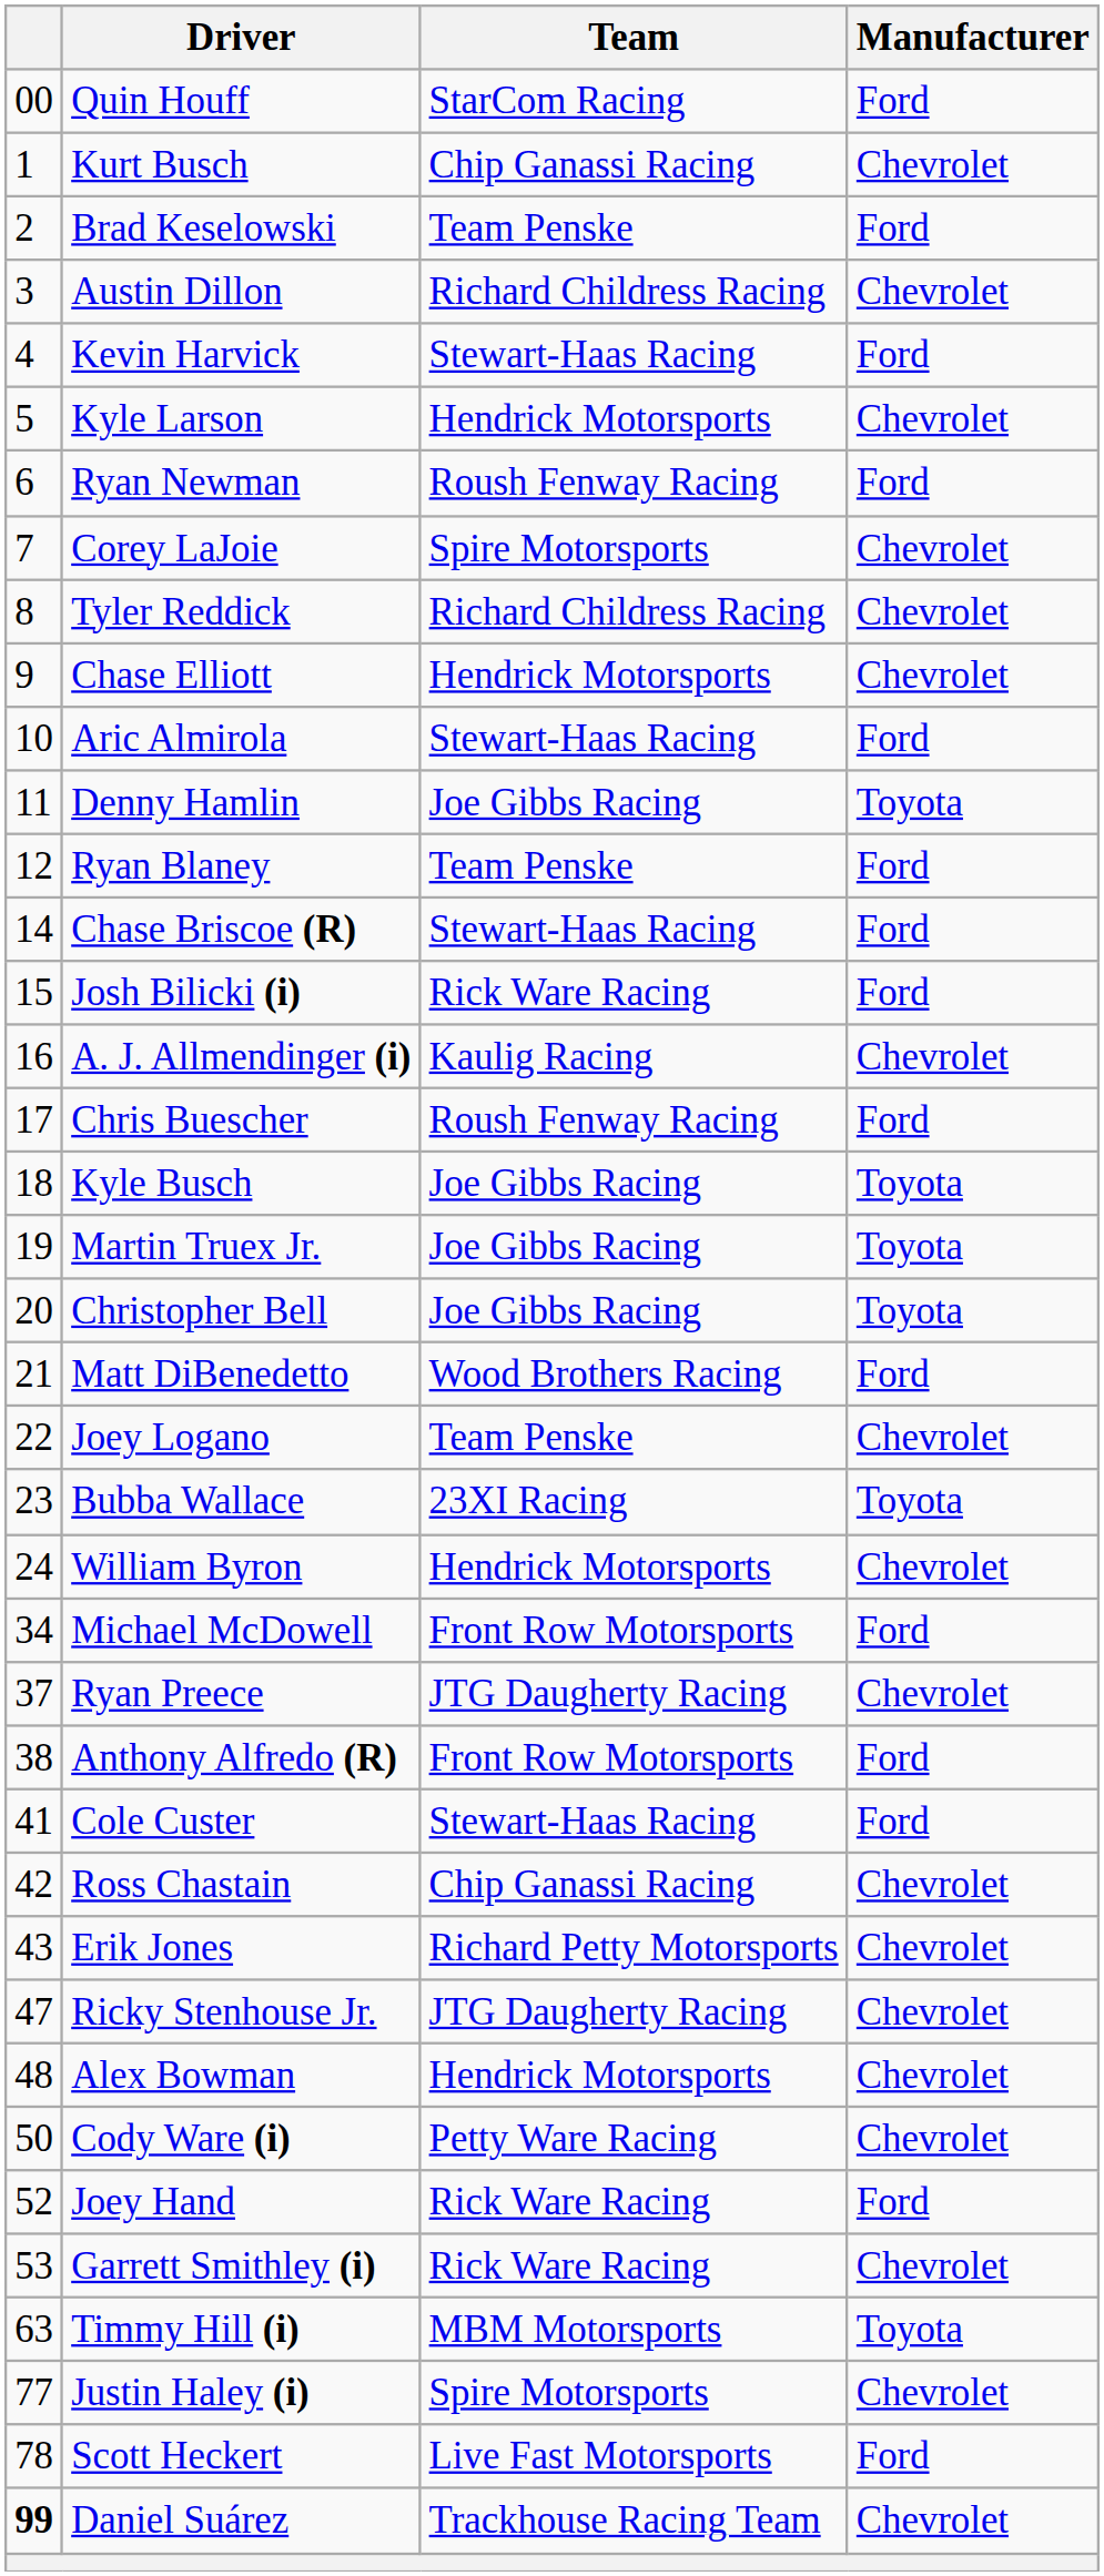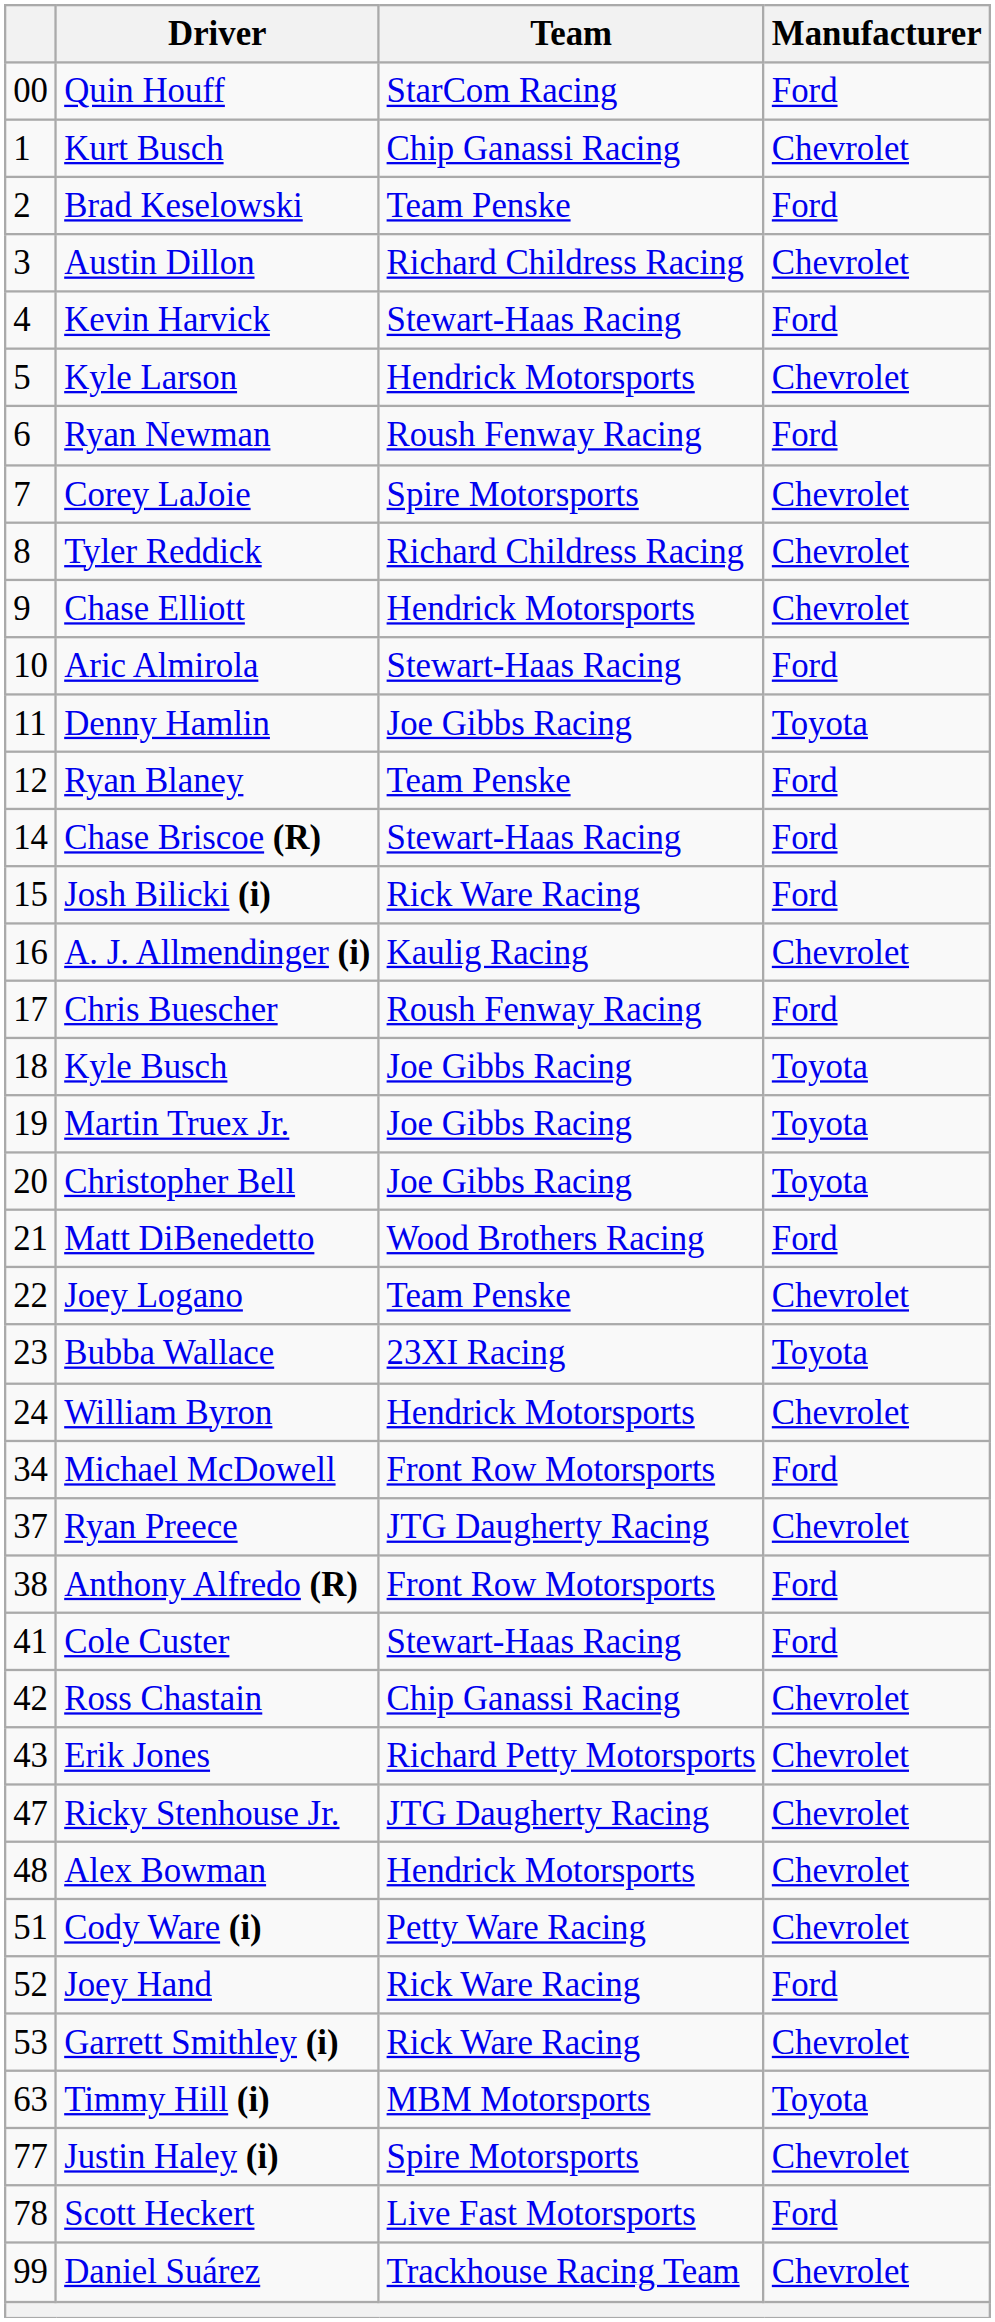 <table class="wikitable" style="font-size:95%">
 <tr>
 <th></th>
 <th>Driver</th>
 <th>Team</th>
 <th>Manufacturer</th>
 </tr>
 <tr>
 <td>00</td>
 <td><a href='#'>Quin Houff</a></td>
 <td><a href='#'>StarCom Racing</a></td>
 <td><a href='#'>Ford</a></td>
 </tr>
 <tr>
 <td>1</td>
 <td><a href='#'>Kurt Busch</a></td>
 <td><a href='#'>Chip Ganassi Racing</a></td>
 <td><a href='#'>Chevrolet</a></td>
 </tr>
 <tr>
 <td>2</td>
 <td><a href='#'>Brad Keselowski</a></td>
 <td><a href='#'>Team Penske</a></td>
 <td><a href='#'>Ford</a></td>
 </tr>
 <tr>
 <td>3</td>
 <td><a href='#'>Austin Dillon</a></td>
 <td><a href='#'>Richard Childress Racing</a></td>
 <td><a href='#'>Chevrolet</a></td>
 </tr>
 <tr>
 <td>4</td>
 <td><a href='#'>Kevin Harvick</a></td>
 <td><a href='#'>Stewart-Haas Racing</a></td>
 <td><a href='#'>Ford</a></td>
 </tr>
 <tr>
 <td>5</td>
 <td><a href='#'>Kyle Larson</a></td>
 <td><a href='#'>Hendrick Motorsports</a></td>
 <td><a href='#'>Chevrolet</a></td>
 </tr>
 <tr>
 <td>6</td>
 <td><a href='#'>Ryan Newman</a></td>
 <td><a href='#'>Roush Fenway Racing</a></td>
 <td><a href='#'>Ford</a></td>
 </tr>
 <tr>
 <td>7</td>
 <td><a href='#'>Corey LaJoie</a></td>
 <td><a href='#'>Spire Motorsports</a></td>
 <td><a href='#'>Chevrolet</a></td>
 </tr>
 <tr>
 <td>8</td>
 <td><a href='#'>Tyler Reddick</a></td>
 <td><a href='#'>Richard Childress Racing</a></td>
 <td><a href='#'>Chevrolet</a></td>
 </tr>
 <tr>
 <td>9</td>
 <td><a href='#'>Chase Elliott</a></td>
 <td><a href='#'>Hendrick Motorsports</a></td>
 <td><a href='#'>Chevrolet</a></td>
 </tr>
 <tr>
 <td>10</td>
 <td><a href='#'>Aric Almirola</a></td>
 <td><a href='#'>Stewart-Haas Racing</a></td>
 <td><a href='#'>Ford</a></td>
 </tr>
 <tr>
 <td>11</td>
 <td><a href='#'>Denny Hamlin</a></td>
 <td><a href='#'>Joe Gibbs Racing</a></td>
 <td><a href='#'>Toyota</a></td>
 </tr>
 <tr>
 <td>12</td>
 <td><a href='#'>Ryan Blaney</a></td>
 <td><a href='#'>Team Penske</a></td>
 <td><a href='#'>Ford</a></td>
 </tr>
 <tr>
 <td>14</td>
 <td><a href='#'>Chase Briscoe</a> <strong>(R)</strong></td>
 <td><a href='#'>Stewart-Haas Racing</a></td>
 <td><a href='#'>Ford</a></td>
 </tr>
 <tr>
 <td>15</td>
 <td><a href='#'>Josh Bilicki</a> <strong>(i)</strong></td>
 <td><a href='#'>Rick Ware Racing</a></td>
 <td><a href='#'>Ford</a></td>
 </tr>
 <tr>
 <td>16</td>
 <td><a href='#'>A. J. Allmendinger</a> <strong>(i)</strong></td>
 <td><a href='#'>Kaulig Racing</a></td>
 <td><a href='#'>Chevrolet</a></td>
 </tr>
 <tr>
 <td>17</td>
 <td><a href='#'>Chris Buescher</a></td>
 <td><a href='#'>Roush Fenway Racing</a></td>
 <td><a href='#'>Ford</a></td>
 </tr>
 <tr>
 <td>18</td>
 <td><a href='#'>Kyle Busch</a></td>
 <td><a href='#'>Joe Gibbs Racing</a></td>
 <td><a href='#'>Toyota</a></td>
 </tr>
 <tr>
 <td>19</td>
 <td><a href='#'>Martin Truex Jr.</a></td>
 <td><a href='#'>Joe Gibbs Racing</a></td>
 <td><a href='#'>Toyota</a></td>
 </tr>
 <tr>
 <td>20</td>
 <td><a href='#'>Christopher Bell</a></td>
 <td><a href='#'>Joe Gibbs Racing</a></td>
 <td><a href='#'>Toyota</a></td>
 </tr>
 <tr>
 <td>21</td>
 <td><a href='#'>Matt DiBenedetto</a></td>
 <td><a href='#'>Wood Brothers Racing</a></td>
 <td><a href='#'>Ford</a></td>
 </tr>
 <tr>
 <td>22</td>
 <td><a href='#'>Joey Logano</a></td>
 <td><a href='#'>Team Penske</a></td>
 <td><a href='#'>Chevrolet</a></td>
 </tr>
 <tr>
 <td>23</td>
 <td><a href='#'>Bubba Wallace</a></td>
 <td><a href='#'>23XI Racing</a></td>
 <td><a href='#'>Toyota</a></td>
 </tr>
 <tr>
 <td>24</td>
 <td><a href='#'>William Byron</a></td>
 <td><a href='#'>Hendrick Motorsports</a></td>
 <td><a href='#'>Chevrolet</a></td>
 </tr>
 <tr>
 <td>34</td>
 <td><a href='#'>Michael McDowell</a></td>
 <td><a href='#'>Front Row Motorsports</a></td>
 <td><a href='#'>Ford</a></td>
 </tr>
 <tr>
 <td>37</td>
 <td><a href='#'>Ryan Preece</a></td>
 <td><a href='#'>JTG Daugherty Racing</a></td>
 <td><a href='#'>Chevrolet</a></td>
 </tr>
 <tr>
 <td>38</td>
 <td><a href='#'>Anthony Alfredo</a> <strong>(R)</strong></td>
 <td><a href='#'>Front Row Motorsports</a></td>
 <td><a href='#'>Ford</a></td>
 </tr>
 <tr>
 <td>41</td>
 <td><a href='#'>Cole Custer</a></td>
 <td><a href='#'>Stewart-Haas Racing</a></td>
 <td><a href='#'>Ford</a></td>
 </tr>
 <tr>
 <td>42</td>
 <td><a href='#'>Ross Chastain</a></td>
 <td><a href='#'>Chip Ganassi Racing</a></td>
 <td><a href='#'>Chevrolet</a></td>
 </tr>
 <tr>
 <td>43</td>
 <td><a href='#'>Erik Jones</a></td>
 <td><a href='#'>Richard Petty Motorsports</a></td>
 <td><a href='#'>Chevrolet</a></td>
 </tr>
 <tr>
 <td>47</td>
 <td><a href='#'>Ricky Stenhouse Jr.</a></td>
 <td><a href='#'>JTG Daugherty Racing</a></td>
 <td><a href='#'>Chevrolet</a></td>
 </tr>
 <tr>
 <td>48</td>
 <td><a href='#'>Alex Bowman</a></td>
 <td><a href='#'>Hendrick Motorsports</a></td>
 <td><a href='#'>Chevrolet</a></td>
 </tr>
 <tr>
-<td>50</td>
+<td>51</td>
 <td><a href='#'>Cody Ware</a> <strong>(i)</strong></td>
 <td><a href='#'>Petty Ware Racing</a></td>
 <td><a href='#'>Chevrolet</a></td>
 </tr>
 <tr>
 <td>52</td>
 <td><a href='#'>Joey Hand</a></td>
 <td><a href='#'>Rick Ware Racing</a></td>
 <td><a href='#'>Ford</a></td>
 </tr>
 <tr>
 <td>53</td>
 <td><a href='#'>Garrett Smithley</a> <strong>(i)</strong></td>
 <td><a href='#'>Rick Ware Racing</a></td>
 <td><a href='#'>Chevrolet</a></td>
 </tr>
 <tr>
 <td>63</td>
 <td><a href='#'>Timmy Hill</a> <strong>(i)</strong></td>
 <td><a href='#'>MBM Motorsports</a></td>
 <td><a href='#'>Toyota</a></td>
 </tr>
 <tr>
 <td>77</td>
 <td><a href='#'>Justin Haley</a> <strong>(i)</strong></td>
 <td><a href='#'>Spire Motorsports</a></td>
 <td><a href='#'>Chevrolet</a></td>
 </tr>
 <tr>
 <td>78</td>
 <td><a href='#'>Scott Heckert</a></td>
 <td><a href='#'>Live Fast Motorsports</a></td>
 <td><a href='#'>Ford</a></td>
 </tr>
 <tr>
-<td><strong>99</strong></td>
+<td>99</td>
 <td><a href='#'>Daniel Suárez</a></td>
 <td><a href='#'>Trackhouse Racing Team</a></td>
 <td><a href='#'>Chevrolet</a></td>
 </tr>
 <tr>
 <th colspan="4"></th>
 </tr>
 </table>
